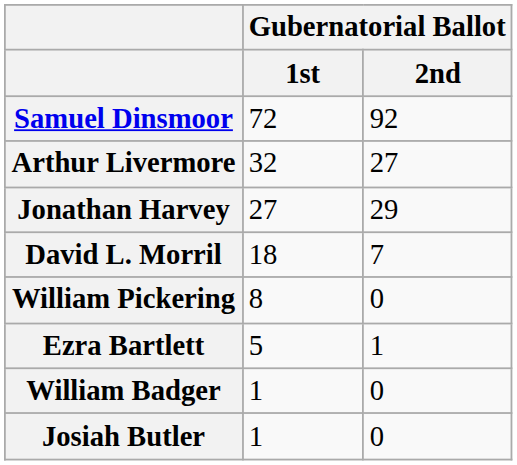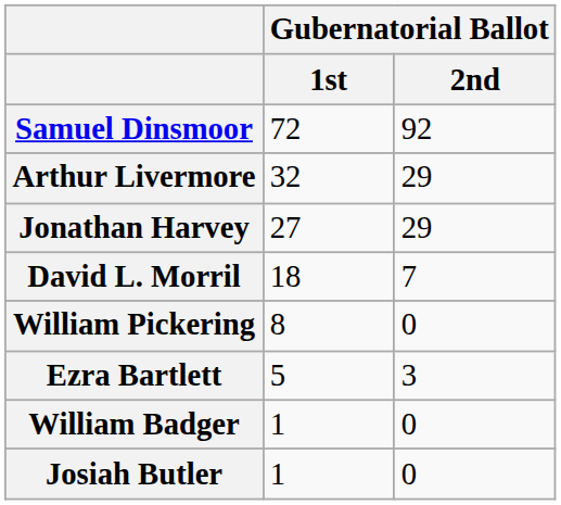 <table class="wikitable collapsible collapsed">
 <tr>
 <th></th>
 <th style="text-align:center" colspan="7"><strong>Gubernatorial Ballot</strong></th>
 </tr>
 <tr>
 <th></th>
 <th>1st</th>
 <th>2nd</th>
 </tr>
 <tr>
 <th><a href='#'>Samuel Dinsmoor</a></th>
 <td>72</td>
 <td>92</td>
 </tr>
 <tr>
 <th>Arthur Livermore</th>
 <td>32</td>
-<td>27</td>
+<td>29</td>
 </tr>
 <tr>
 <th>Jonathan Harvey</th>
 <td>27</td>
 <td>29</td>
 </tr>
 <tr>
 <th>David L. Morril</th>
 <td>18</td>
 <td>7</td>
 </tr>
 <tr>
 <th>William Pickering</th>
 <td>8</td>
 <td>0</td>
 </tr>
 <tr>
 <th>Ezra Bartlett</th>
 <td>5</td>
-<td>1</td>
+<td>3</td>
 </tr>
 <tr>
 <th>William Badger</th>
 <td>1</td>
 <td>0</td>
 </tr>
 <tr>
 <th>Josiah Butler</th>
 <td>1</td>
 <td>0</td>
 </tr>
 </table>
